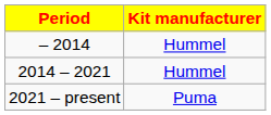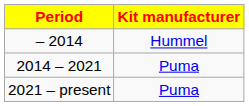 <table class="wikitable" style="font-size: 95%; text-align:center;">
 <tr>
 <th scope=col style="color:#FF0000; background:#FFFF00">Period</th>
 <th scope=col style="color:#FF0000; background:#FFFF00">Kit manufacturer</th>
 </tr>
 <tr>
 <td>– 2014</td>
 <td> <a href='#'>Hummel</a></td>
 </tr>
 <tr>
 <td>2014 – 2021</td>
-<td> <a href='#'>Hummel</a></td>
+<td> <a href='#'>Puma</a></td>
 </tr>
 <tr>
 <td>2021 – present</td>
 <td> <a href='#'>Puma</a></td>
 </tr>
 </table>
